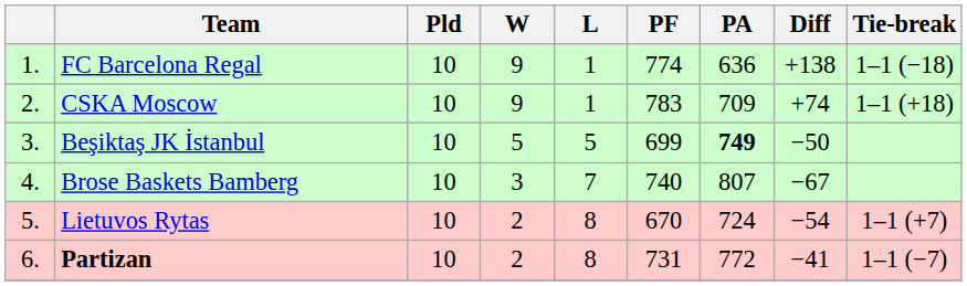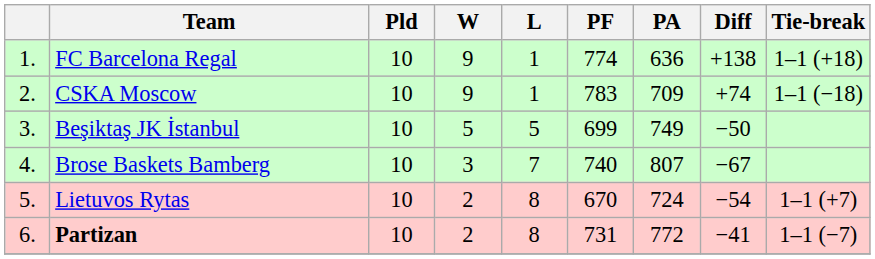 <table class="wikitable" style="text-align:center">
 <tr>
 <th width=25></th>
 <th width=220>Team</th>
 <th width=40>Pld</th>
 <th width=40>W</th>
 <th width=40>L</th>
 <th width=40>PF</th>
 <th width=40>PA</th>
 <th width=40>Diff</th>
 <th>Tie-break</th>
 </tr>
 <tr style="background:#ccffcc;">
 <td>1.</td>
 <td align=left> <a href='#'>FC Barcelona Regal</a></td>
 <td>10</td>
 <td>9</td>
 <td>1</td>
 <td>774</td>
 <td>636</td>
 <td>+138</td>
-<td>1–1 (−18)</td>
+<td>1–1 (+18)</td>
 </tr>
 <tr style="background:#ccffcc;">
 <td>2.</td>
 <td align=left> <a href='#'>CSKA Moscow</a></td>
 <td>10</td>
 <td>9</td>
 <td>1</td>
 <td>783</td>
 <td>709</td>
 <td>+74</td>
-<td>1–1 (+18)</td>
+<td>1–1 (−18)</td>
 </tr>
 <tr style="background:#ccffcc;">
 <td>3.</td>
 <td align=left> <a href='#'>Beşiktaş JK İstanbul</a></td>
 <td>10</td>
 <td>5</td>
 <td>5</td>
 <td>699</td>
-<td><strong>749</strong></td>
+<td>749</td>
 <td>−50</td>
 <td></td>
 </tr>
 <tr style="background:#ccffcc;">
 <td>4.</td>
 <td align=left> <a href='#'>Brose Baskets Bamberg</a></td>
 <td>10</td>
 <td>3</td>
 <td>7</td>
 <td>740</td>
 <td>807</td>
 <td>−67</td>
 <td></td>
 </tr>
 <tr style="background:#ffcccc;">
 <td>5.</td>
 <td align=left> <a href='#'>Lietuvos Rytas</a></td>
 <td>10</td>
 <td>2</td>
 <td>8</td>
 <td>670</td>
 <td>724</td>
 <td>−54</td>
 <td>1–1 (+7)</td>
 </tr>
 <tr style="background:#ffcccc;">
 <td>6.</td>
 <td align=left> <strong>Partizan</strong></td>
 <td>10</td>
 <td>2</td>
 <td>8</td>
 <td>731</td>
 <td>772</td>
 <td>−41</td>
 <td>1–1 (−7)</td>
 </tr>
 <tr>
 </tr>
 </table>
